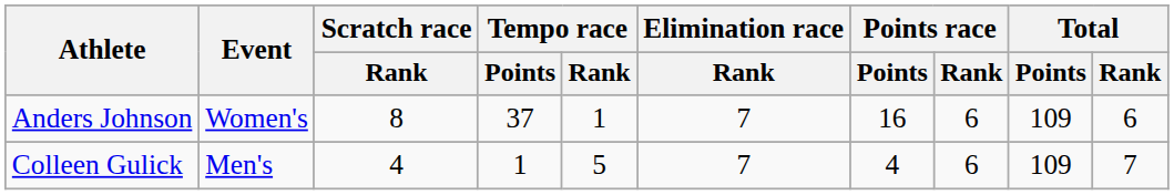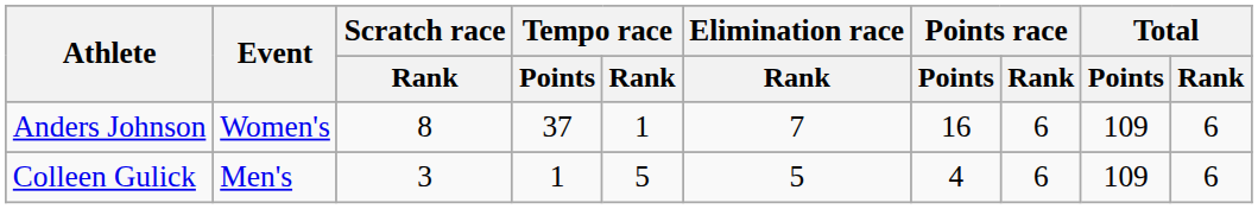 <table class=wikitable style=font-size:90%;text-align:center>
 <tr>
 <th rowspan=2>Athlete</th>
 <th rowspan=2>Event</th>
 <th>Scratch race</th>
 <th colspan=2>Tempo race</th>
 <th>Elimination race</th>
 <th colspan=2>Points race</th>
 <th colspan=2>Total</th>
 </tr>
 <tr style=font-size:95%>
 <th>Rank</th>
 <th>Points</th>
 <th>Rank</th>
 <th>Rank</th>
 <th>Points</th>
 <th>Rank</th>
 <th>Points</th>
 <th>Rank</th>
 </tr>
 <tr>
 <td align=left><a href='#'>Anders Johnson</a></td>
 <td align=left><a href='#'>Women's</a></td>
 <td>8</td>
 <td>37</td>
 <td>1</td>
 <td>7</td>
 <td>16</td>
 <td>6</td>
 <td>109</td>
 <td>6</td>
 </tr>
 <tr>
 <td align=left><a href='#'>Colleen Gulick</a></td>
 <td align=left><a href='#'>Men's</a></td>
-<td>4</td>
+<td>3</td>
 <td>1</td>
 <td>5</td>
-<td>7</td>
+<td>5</td>
 <td>4</td>
 <td>6</td>
 <td>109</td>
-<td>7</td>
+<td>6</td>
 </tr>
 </table>
